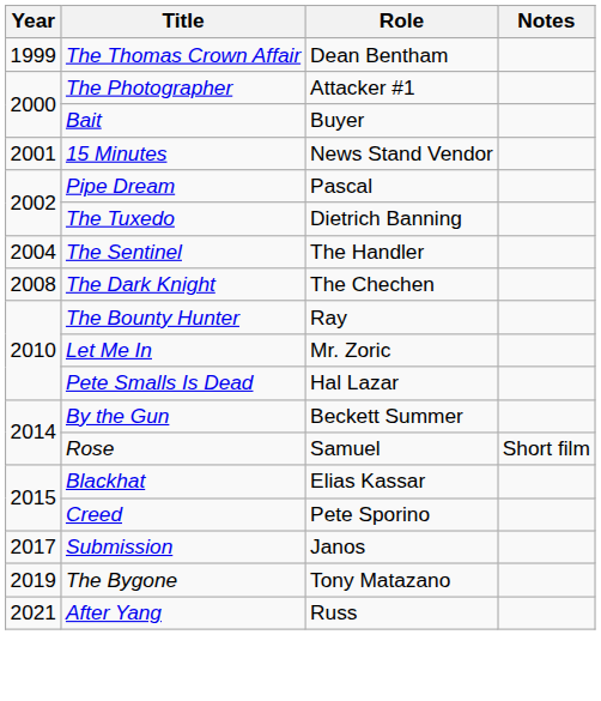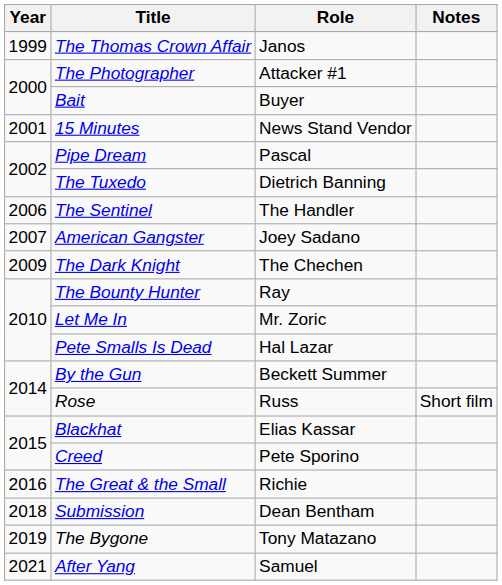 <table class="wikitable sortable">
 <tr>
 <th>Year</th>
 <th>Title</th>
 <th>Role</th>
 <th class="unsortable">Notes</th>
 </tr>
 <tr>
 <td>1999</td>
 <td><em><a href='#'>The Thomas Crown Affair</a></em></td>
-<td>Dean Bentham</td>
+<td>Janos</td>
 <td></td>
 </tr>
 <tr>
 <td rowspan="2">2000</td>
 <td><em><a href='#'>The Photographer</a></em></td>
 <td>Attacker #1</td>
 <td></td>
 </tr>
 <tr>
 <td><em><a href='#'>Bait</a></em></td>
 <td>Buyer</td>
 <td></td>
 </tr>
 <tr>
 <td>2001</td>
 <td><em><a href='#'>15 Minutes</a></em></td>
 <td>News Stand Vendor</td>
 <td></td>
 </tr>
 <tr>
 <td rowspan="2">2002</td>
 <td><em><a href='#'>Pipe Dream</a></em></td>
 <td>Pascal</td>
 <td></td>
 </tr>
 <tr>
 <td><em><a href='#'>The Tuxedo</a></em></td>
 <td>Dietrich Banning</td>
 <td></td>
 </tr>
 <tr>
-<td>2004</td>
+<td>2006</td>
 <td><em><a href='#'>The Sentinel</a></em></td>
 <td>The Handler</td>
 <td></td>
 </tr>
 <tr>
-<td>2008</td>
+<td>2007</td>
+<td><em><a href='#'>American Gangster</a></em></td>
+<td>Joey Sadano</td>
+<td></td>
+</tr>
+<tr>
+<td>2009</td>
 <td><em><a href='#'>The Dark Knight</a></em></td>
 <td>The Chechen</td>
 <td></td>
 </tr>
 <tr>
 <td rowspan="3">2010</td>
 <td><em><a href='#'>The Bounty Hunter</a></em></td>
 <td>Ray</td>
 <td></td>
 </tr>
 <tr>
 <td><em><a href='#'>Let Me In</a></em></td>
 <td>Mr. Zoric</td>
 <td></td>
 </tr>
 <tr>
 <td><em><a href='#'>Pete Smalls Is Dead</a></em></td>
 <td>Hal Lazar</td>
 <td></td>
 </tr>
 <tr>
 <td rowspan="2">2014</td>
 <td><em><a href='#'>By the Gun</a></em></td>
 <td>Beckett Summer</td>
 <td></td>
 </tr>
 <tr>
 <td><em>Rose</em></td>
-<td>Samuel</td>
+<td>Russ</td>
 <td>Short film</td>
 </tr>
 <tr>
 <td rowspan="2">2015</td>
 <td><em><a href='#'>Blackhat</a></em></td>
 <td>Elias Kassar</td>
 <td></td>
 </tr>
 <tr>
 <td><em><a href='#'>Creed</a></em></td>
 <td>Pete Sporino</td>
 <td></td>
 </tr>
 <tr>
-<td>2017</td>
+<td>2016</td>
+<td><em><a href='#'>The Great & the Small</a></em></td>
+<td>Richie</td>
+<td></td>
+</tr>
+<tr>
+<td>2018</td>
 <td><em><a href='#'>Submission</a></em></td>
-<td>Janos</td>
+<td>Dean Bentham</td>
 <td></td>
 </tr>
 <tr>
 <td>2019</td>
 <td><em>The Bygone</em></td>
 <td>Tony Matazano</td>
 <td></td>
 </tr>
 <tr>
 <td>2021</td>
 <td><em><a href='#'>After Yang</a></em></td>
-<td>Russ</td>
+<td>Samuel</td>
 <td></td>
 </tr>
 </table>
